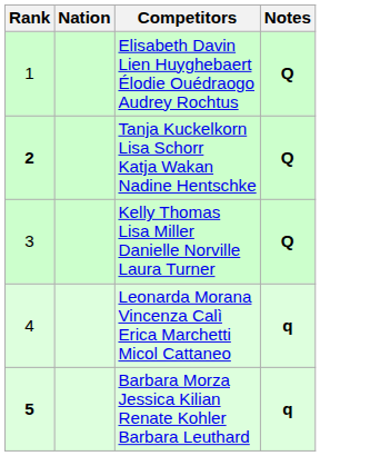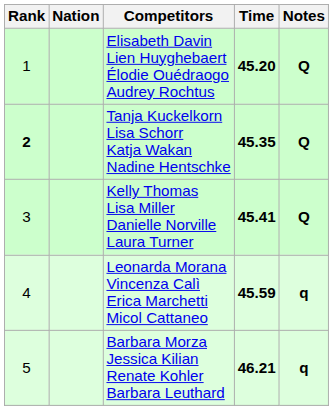 <table class="wikitable sortable" style="text-align:center">
 <tr>
 <th>Rank</th>
 <th>Nation</th>
 <th>Competitors</th>
+<th>Time</th>
 <th>Notes</th>
 </tr>
 <tr bgcolor=ccffcc>
 <td>1</td>
 <td align=left></td>
 <td align=left><a href='#'>Elisabeth Davin</a><br><a href='#'>Lien Huyghebaert</a><br><a href='#'>Élodie Ouédraogo</a><br><a href='#'>Audrey Rochtus</a></td>
+<td><strong>45.20</strong></td>
 <td><strong>Q</strong></td>
 </tr>
 <tr bgcolor=ccffcc>
 <td><strong>2</strong></td>
 <td align=left></td>
 <td align=left><a href='#'>Tanja Kuckelkorn</a><br><a href='#'>Lisa Schorr</a><br><a href='#'>Katja Wakan</a><br><a href='#'>Nadine Hentschke</a></td>
+<td><strong>45.35</strong></td>
 <td><strong>Q</strong></td>
 </tr>
 <tr bgcolor=ccffcc>
 <td>3</td>
 <td align=left></td>
 <td align=left><a href='#'>Kelly Thomas</a><br><a href='#'>Lisa Miller</a><br><a href='#'>Danielle Norville</a><br><a href='#'>Laura Turner</a></td>
+<td><strong>45.41</strong></td>
 <td><strong>Q</strong></td>
 </tr>
 <tr bgcolor=ddffdd>
 <td>4</td>
 <td align=left></td>
 <td align=left><a href='#'>Leonarda Morana</a><br><a href='#'>Vincenza Calì</a><br><a href='#'>Erica Marchetti</a><br><a href='#'>Micol Cattaneo</a></td>
+<td><strong>45.59</strong></td>
 <td><strong>q</strong></td>
 </tr>
 <tr bgcolor=ddffdd>
-<td><strong>5</strong></td>
+<td>5</td>
 <td align=left></td>
 <td align=left><a href='#'>Barbara Morza</a><br><a href='#'>Jessica Kilian</a><br><a href='#'>Renate Kohler</a><br><a href='#'>Barbara Leuthard</a></td>
+<td><strong>46.21</strong></td>
 <td><strong>q</strong></td>
 </tr>
 </table>
